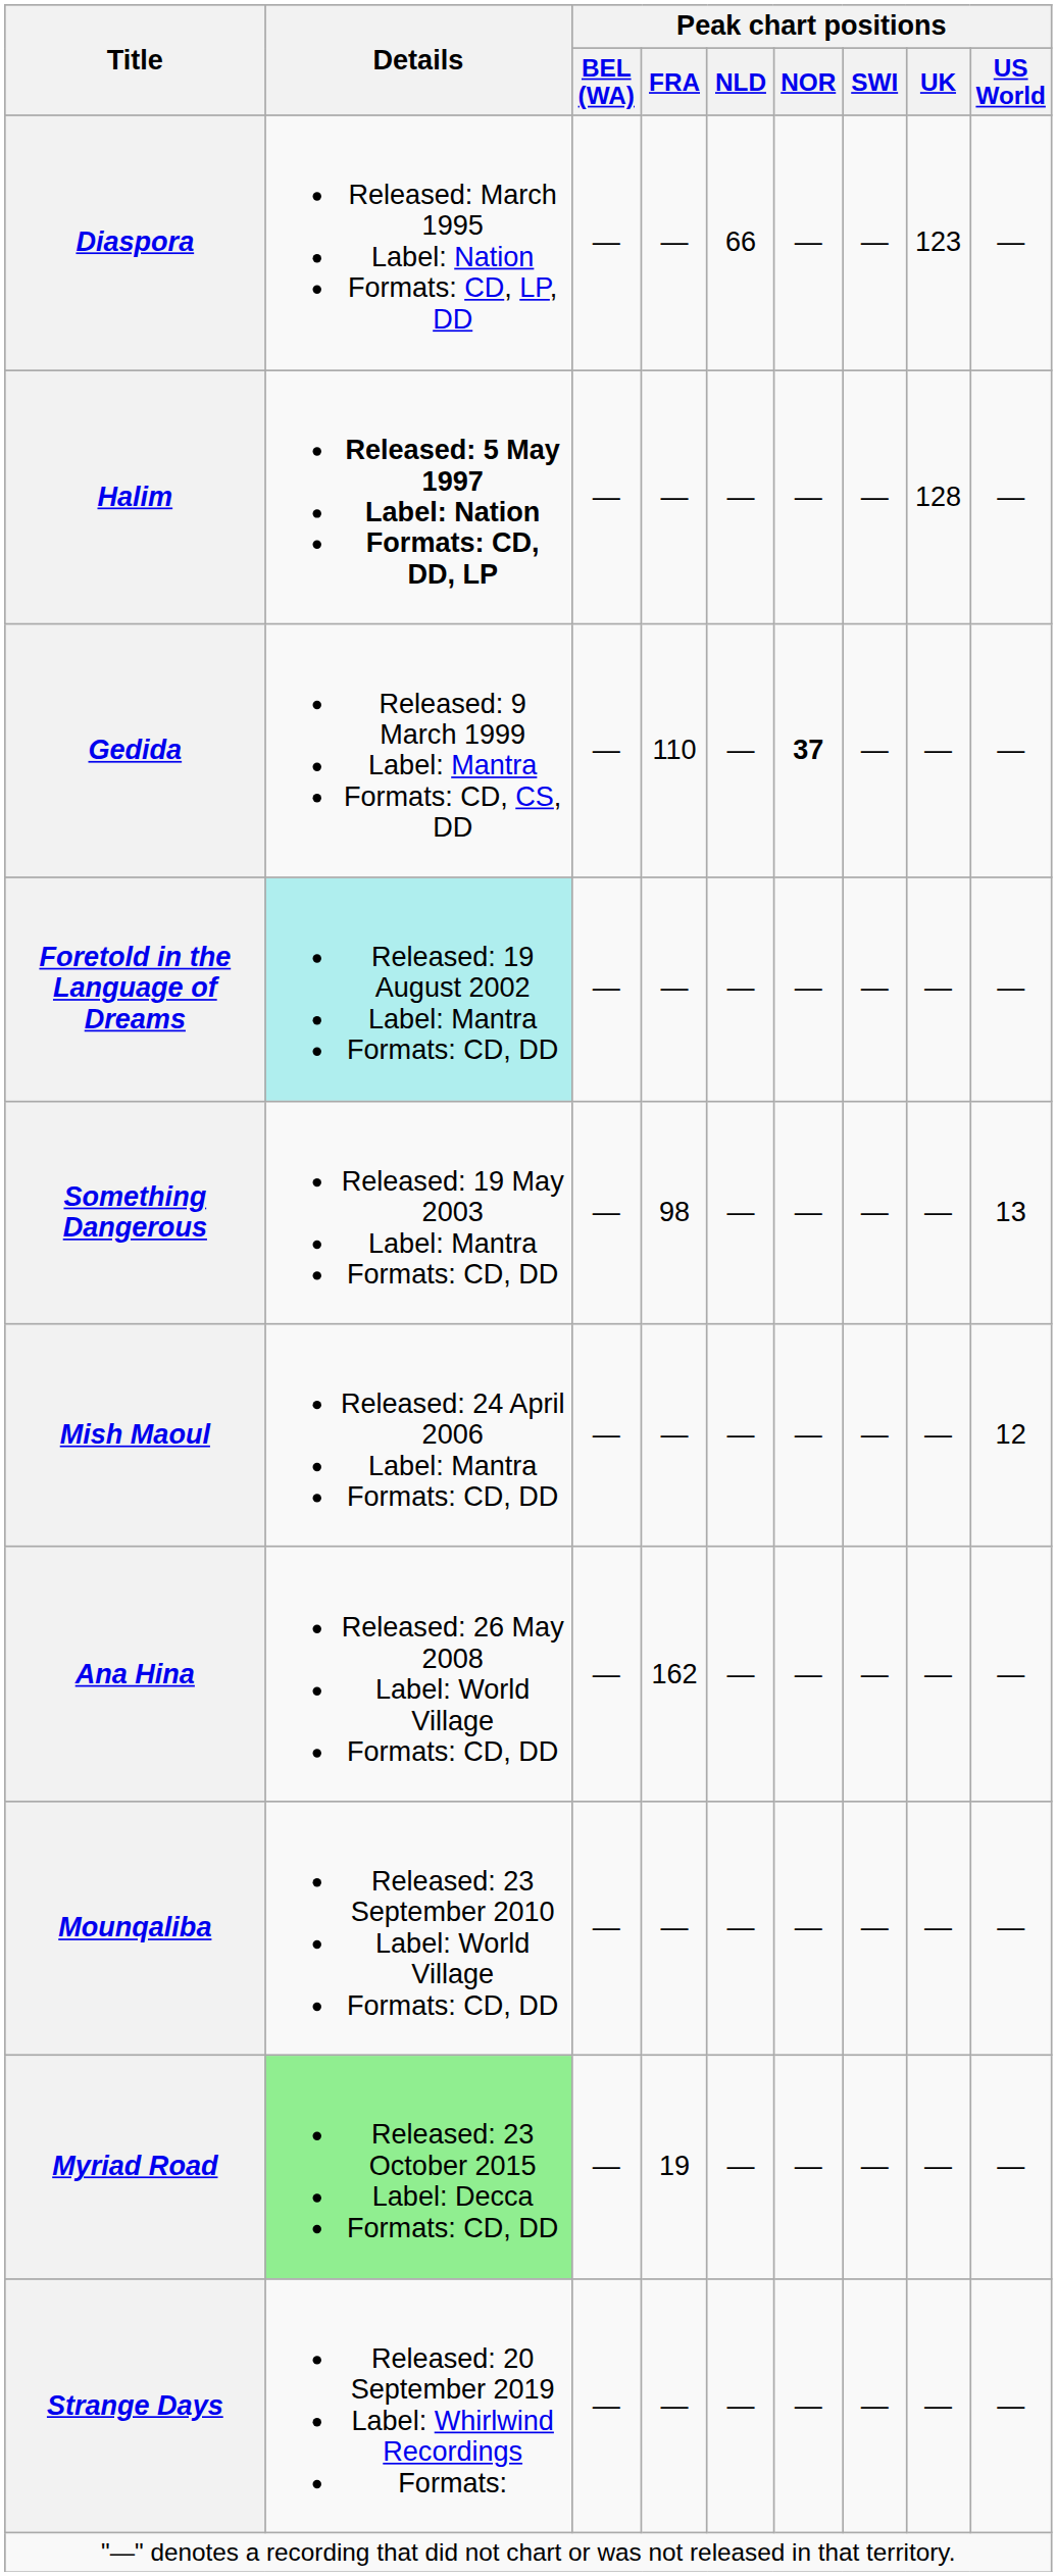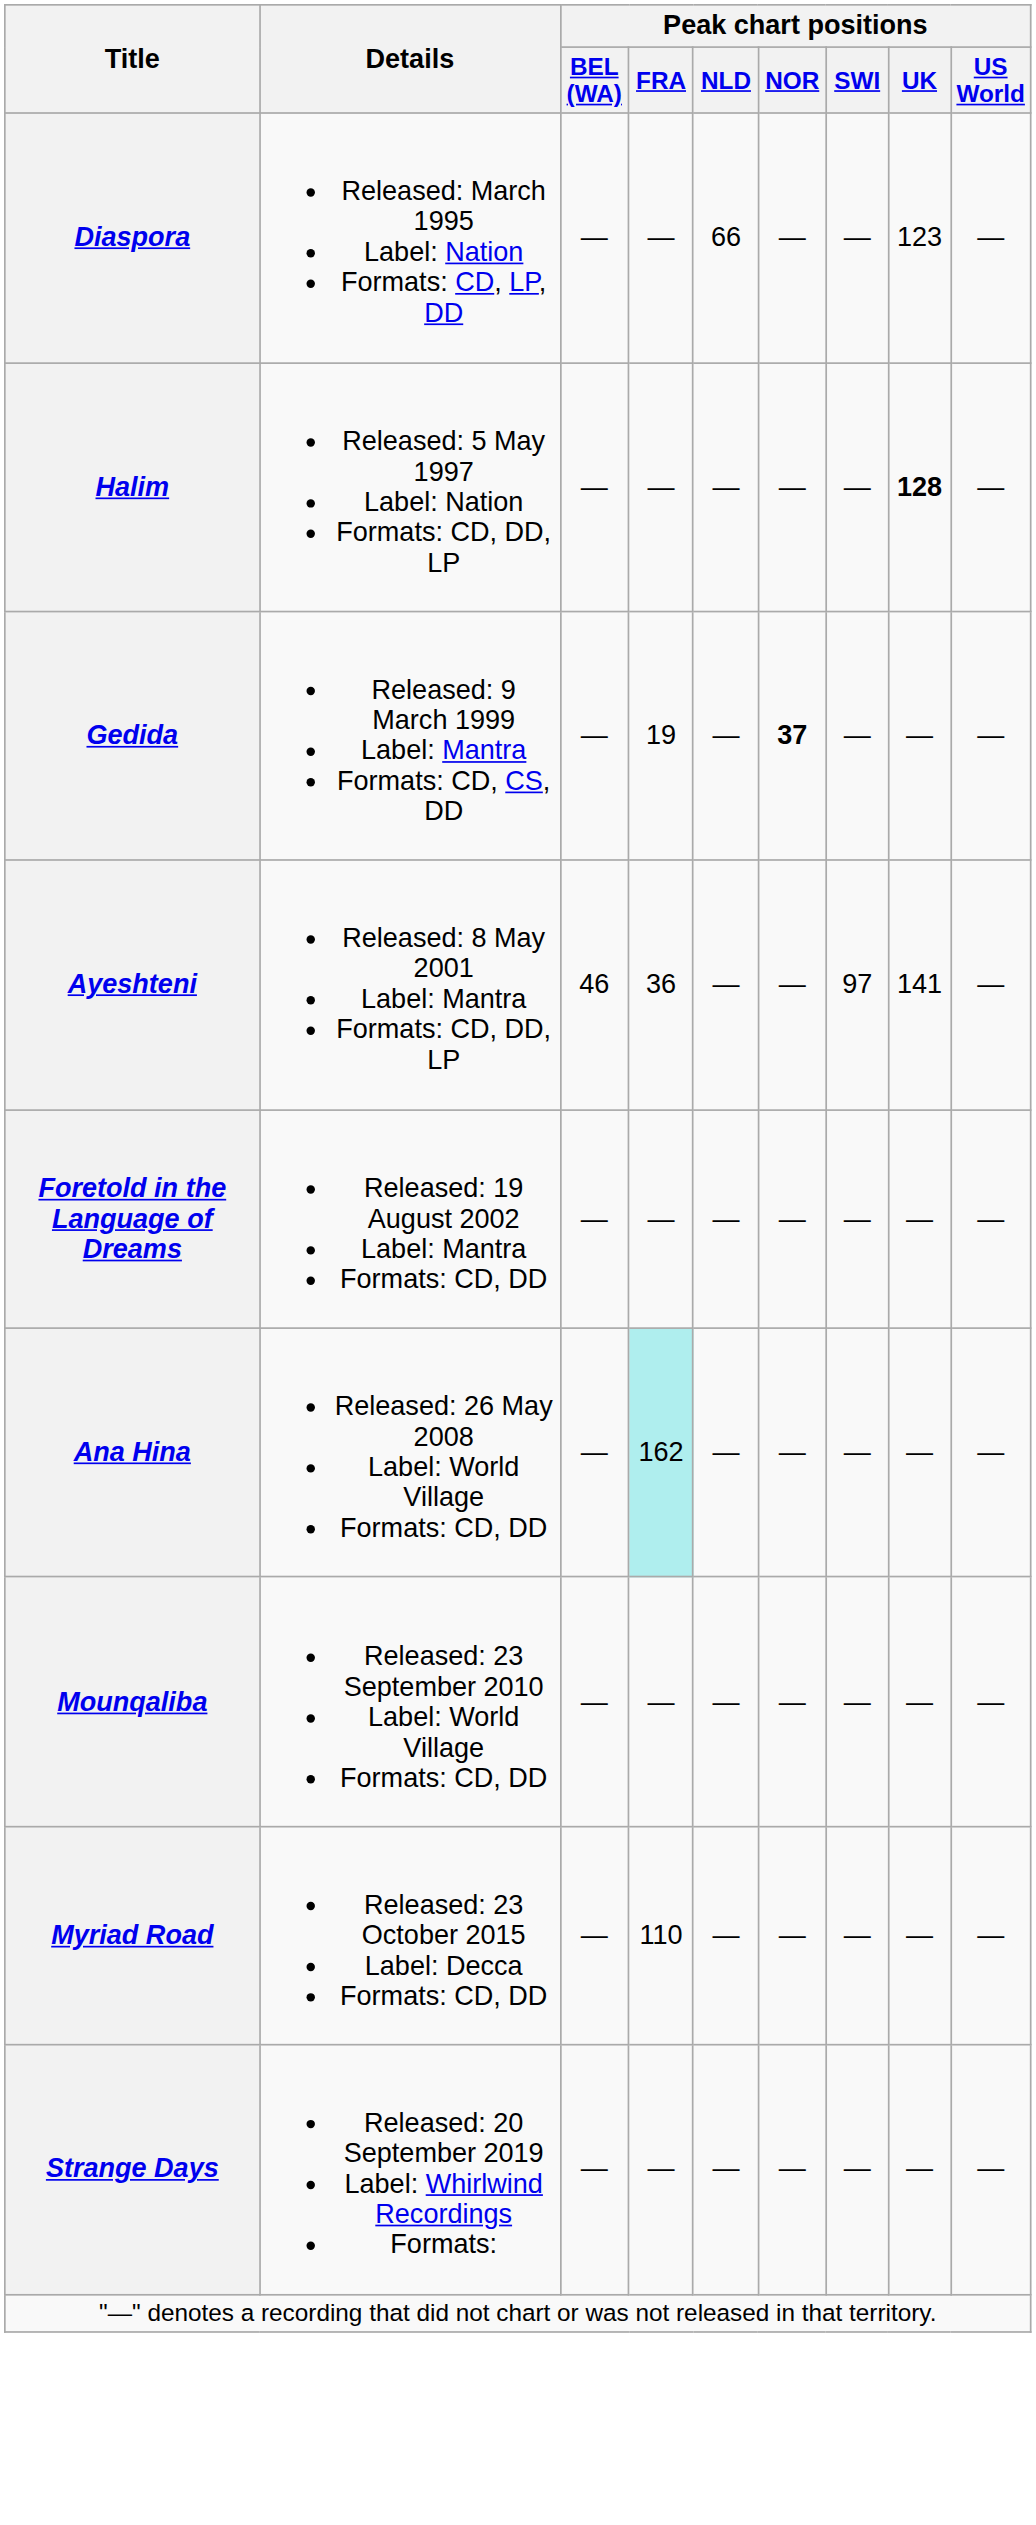 <table class="wikitable plainrowheaders" style="text-align:center;">
 <tr>
 <th scope="col" rowspan="2" style="width:16em;">Title</th>
 <th scope="col" rowspan="2" style="width:17em;">Details</th>
 <th scope="col" colspan="7">Peak chart positions</th>
 </tr>
 <tr>
 <th scope="col" style="width:2.5em;font-size:90%;"><a href='#'>BEL<br>(WA)</a><br></th>
 <th scope="col" style="width:2.5em;font-size:90%;"><a href='#'>FRA</a><br></th>
 <th scope="col" style="width:2.5em;font-size:90%;"><a href='#'>NLD</a><br></th>
 <th scope="col" style="width:2.5em;font-size:90%;"><a href='#'>NOR</a><br></th>
 <th scope="col" style="width:2.5em;font-size:90%;"><a href='#'>SWI</a><br></th>
 <th scope="col" style="width:2.5em;font-size:90%;"><a href='#'>UK</a><br></th>
 <th scope="col" style="width:2.5em;font-size:90%;"><a href='#'>US<br>World</a><br></th>
 </tr>
 <tr>
 <th scope="row"><em><a href='#'>Diaspora</a></em></th>
 <td><br><ul><li>Released: March 1995 </li><li>Label: <a href='#'>Nation</a> </li><li>Formats: <a href='#'>CD</a>, <a href='#'>LP</a>, <a href='#'>DD</a></li></ul></td>
 <td>—</td>
 <td>—</td>
 <td>66</td>
 <td>—</td>
 <td>—</td>
 <td>123</td>
 <td>—</td>
 </tr>
 <tr>
 <th scope="row"><em><a href='#'>Halim</a></em></th>
-<td><strong><br><ul><li>Released: 5 May 1997 </li><li>Label: Nation </li><li>Formats: CD, DD, LP</li></ul></strong></td>
+<td><br><ul><li>Released: 5 May 1997 </li><li>Label: Nation </li><li>Formats: CD, DD, LP</li></ul></td>
 <td>—</td>
 <td>—</td>
 <td>—</td>
 <td>—</td>
 <td>—</td>
-<td>128</td>
+<td><strong>128</strong></td>
 <td>—</td>
 </tr>
 <tr>
 <th scope="row"><em><a href='#'>Gedida</a></em></th>
 <td><br><ul><li>Released: 9 March 1999 </li><li>Label: <a href='#'>Mantra</a> </li><li>Formats: CD, <a href='#'>CS</a>, DD</li></ul></td>
 <td>—</td>
-<td>110</td>
+<td>19</td>
 <td>—</td>
 <td><strong>37</strong></td>
 <td>—</td>
 <td>—</td>
 <td>—</td>
 </tr>
 <tr>
+<th scope="row"><em><a href='#'>Ayeshteni</a></em></th>
+<td><br><ul><li>Released: 8 May 2001 </li><li>Label: Mantra </li><li>Formats: CD, DD, LP</li></ul></td>
+<td>46</td>
+<td>36</td>
+<td>—</td>
+<td>—</td>
+<td>97</td>
+<td>141</td>
+<td>—</td>
+</tr>
+<tr>
 <th scope="row"><em><a href='#'>Foretold in the Language of Dreams</a></em><br></th>
-<td style="background: paleturquoise;"><br><ul><li>Released: 19 August 2002 </li><li>Label: Mantra </li><li>Formats: CD, DD</li></ul></td>
+<td><br><ul><li>Released: 19 August 2002 </li><li>Label: Mantra </li><li>Formats: CD, DD</li></ul></td>
 <td>—</td>
 <td>—</td>
 <td>—</td>
 <td>—</td>
 <td>—</td>
 <td>—</td>
 <td>—</td>
 </tr>
 <tr>
-<th scope="row"><em><a href='#'>Something Dangerous</a></em></th>
-<td><br><ul><li>Released: 19 May 2003 </li><li>Label: Mantra </li><li>Formats: CD, DD</li></ul></td>
-<td>—</td>
-<td>98</td>
-<td>—</td>
-<td>—</td>
-<td>—</td>
-<td>—</td>
-<td>13</td>
-</tr>
-<tr>
-<th scope="row"><em><a href='#'>Mish Maoul</a></em></th>
-<td><br><ul><li>Released: 24 April 2006 </li><li>Label: Mantra </li><li>Formats: CD, DD</li></ul></td>
-<td>—</td>
-<td>—</td>
-<td>—</td>
-<td>—</td>
-<td>—</td>
-<td>—</td>
-<td>12</td>
-</tr>
-<tr>
 <th scope="row"><em><a href='#'>Ana Hina</a></em><br></th>
 <td><br><ul><li>Released: 26 May 2008 </li><li>Label: World Village </li><li>Formats: CD, DD</li></ul></td>
 <td>—</td>
-<td>162</td>
+<td style="background: paleturquoise;">162</td>
 <td>—</td>
 <td>—</td>
 <td>—</td>
 <td>—</td>
 <td>—</td>
 </tr>
 <tr>
 <th scope="row"><em><a href='#'>Mounqaliba</a></em></th>
 <td><br><ul><li>Released: 23 September 2010 </li><li>Label: World Village </li><li>Formats: CD, DD</li></ul></td>
 <td>—</td>
 <td>—</td>
 <td>—</td>
 <td>—</td>
 <td>—</td>
 <td>—</td>
 <td>—</td>
 </tr>
 <tr>
 <th scope="row"><em><a href='#'>Myriad Road</a></em></th>
-<td style="background: lightgreen;"><br><ul><li>Released: 23 October 2015 </li><li>Label: Decca</li><li>Formats: CD, DD</li></ul></td>
+<td><br><ul><li>Released: 23 October 2015 </li><li>Label: Decca</li><li>Formats: CD, DD</li></ul></td>
 <td>—</td>
-<td>19</td>
+<td>110</td>
 <td>—</td>
 <td>—</td>
 <td>—</td>
 <td>—</td>
 <td>—</td>
 </tr>
 <tr>
 <th scope="row"><em><a href='#'>Strange Days</a></em></th>
 <td><br><ul><li>Released: 20 September 2019</li><li>Label: <a href='#'>Whirlwind Recordings</a></li><li>Formats:</li></ul></td>
 <td>—</td>
 <td>—</td>
 <td>—</td>
 <td>—</td>
 <td>—</td>
 <td>—</td>
 <td>—</td>
 </tr>
 <tr>
 <td colspan="9" style="font-size:90%">"—" denotes a recording that did not chart or was not released in that territory.</td>
 </tr>
 </table>
